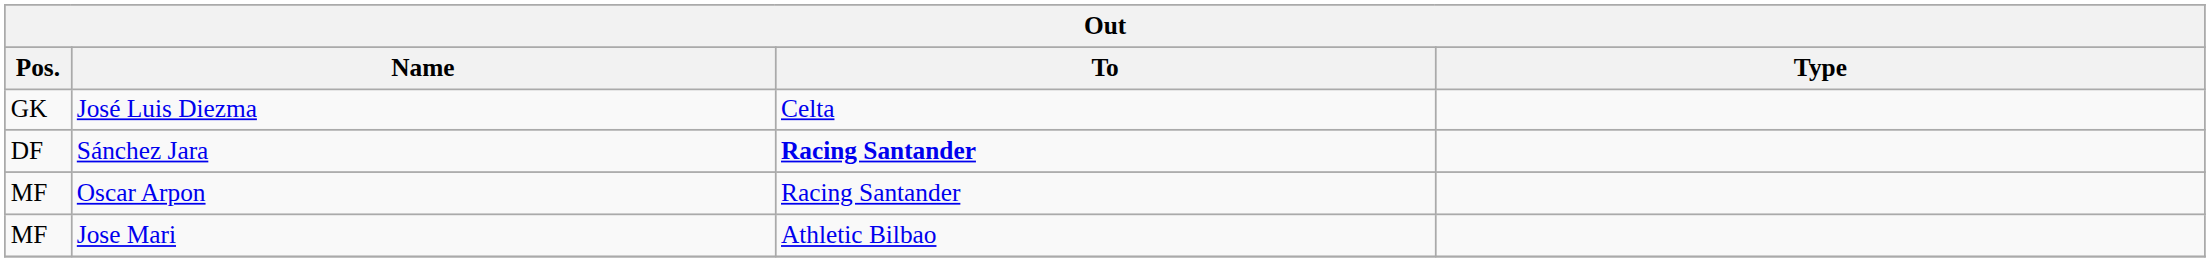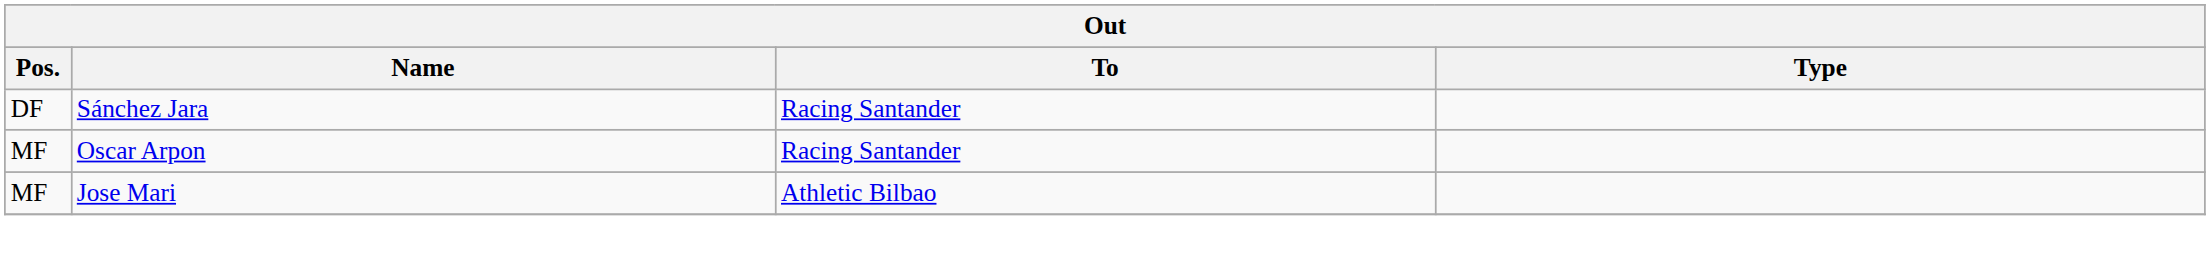 <table class="wikitable" style="font-size:90%;width:99%;">
 <tr>
 <th colspan="4">Out</th>
 </tr>
 <tr>
 <th width=3%>Pos.</th>
 <th width=32%>Name</th>
 <th width=30%>To</th>
 <th width=35%>Type</th>
 </tr>
 <tr>
-<td>GK</td>
-<td><a href='#'>José Luis Diezma</a></td>
-<td><a href='#'>Celta</a></td>
-<td></td>
-</tr>
-<tr>
 <td>DF</td>
 <td><a href='#'>Sánchez Jara</a></td>
-<td><strong><a href='#'>Racing Santander</a></strong></td>
+<td><a href='#'>Racing Santander</a></td>
 <td></td>
 </tr>
 <tr>
 <td>MF</td>
 <td><a href='#'>Oscar Arpon</a></td>
 <td><a href='#'>Racing Santander</a></td>
 <td></td>
 </tr>
 <tr>
 <td>MF</td>
 <td><a href='#'>Jose Mari</a></td>
 <td><a href='#'>Athletic Bilbao</a></td>
 <td></td>
 </tr>
 <tr>
 </tr>
 </table>
